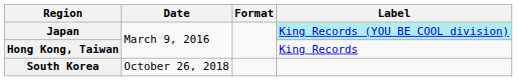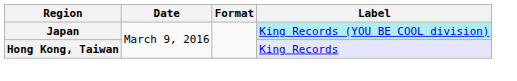 <table class="wikitable plainrowheaders">
 <tr>
 <th>Region</th>
 <th>Date</th>
 <th>Format</th>
 <th>Label</th>
 </tr>
 <tr>
 <th scope="row">Japan</th>
 <td rowspan="2">March 9, 2016</td>
 <td rowspan="2"></td>
 <td style="background: paleturquoise;"><a href='#'>King Records (YOU BE COOL division)</a></td>
 </tr>
 <tr>
 <th scope="row">Hong Kong, Taiwan</th>
-<td><a href='#'>King Records</a></td>
-</tr>
-<tr>
-<th scope="row">South Korea</th>
-<td>October 26, 2018</td>
-<td></td>
-<td></td>
+<td style="background: lavender;"><a href='#'>King Records</a></td>
 </tr>
 </table>
